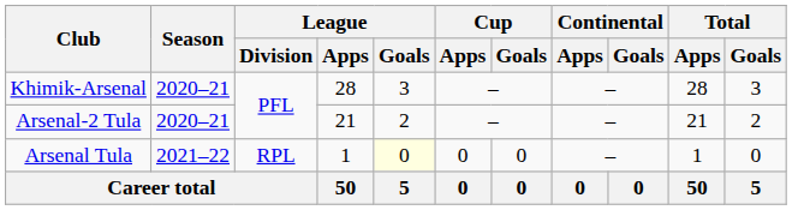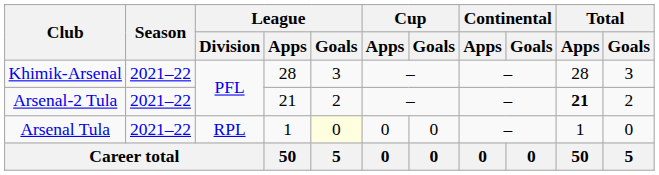 <table class="wikitable" style="text-align: center;">
 <tr>
 <th rowspan=2>Club</th>
 <th rowspan=2>Season</th>
 <th colspan=3>League</th>
 <th colspan=2>Cup</th>
 <th colspan=2>Continental</th>
 <th colspan=2>Total</th>
 </tr>
 <tr>
 <th>Division</th>
 <th>Apps</th>
 <th>Goals</th>
 <th>Apps</th>
 <th>Goals</th>
 <th>Apps</th>
 <th>Goals</th>
 <th>Apps</th>
 <th>Goals</th>
 </tr>
 <tr>
 <td><a href='#'>Khimik-Arsenal</a></td>
-<td><a href='#'>2020–21</a></td>
+<td><a href='#'>2021–22</a></td>
 <td rowspan="2"><a href='#'>PFL</a></td>
 <td>28</td>
 <td>3</td>
 <td colspan=2>–</td>
 <td colspan=2>–</td>
 <td>28</td>
 <td>3</td>
 </tr>
 <tr>
 <td><a href='#'>Arsenal-2 Tula</a></td>
-<td><a href='#'>2020–21</a></td>
+<td><a href='#'>2021–22</a></td>
 <td>21</td>
 <td>2</td>
 <td colspan=2>–</td>
 <td colspan=2>–</td>
-<td>21</td>
+<td><strong>21</strong></td>
 <td>2</td>
 </tr>
 <tr>
 <td><a href='#'>Arsenal Tula</a></td>
 <td><a href='#'>2021–22</a></td>
 <td><a href='#'>RPL</a></td>
 <td>1</td>
 <td style="background: lightyellow;">0</td>
 <td>0</td>
 <td>0</td>
 <td colspan=2>–</td>
 <td>1</td>
 <td>0</td>
 </tr>
 <tr>
 <th colspan=3>Career total</th>
 <th>50</th>
 <th>5</th>
 <th>0</th>
 <th>0</th>
 <th>0</th>
 <th>0</th>
 <th>50</th>
 <th>5</th>
 </tr>
 </table>
